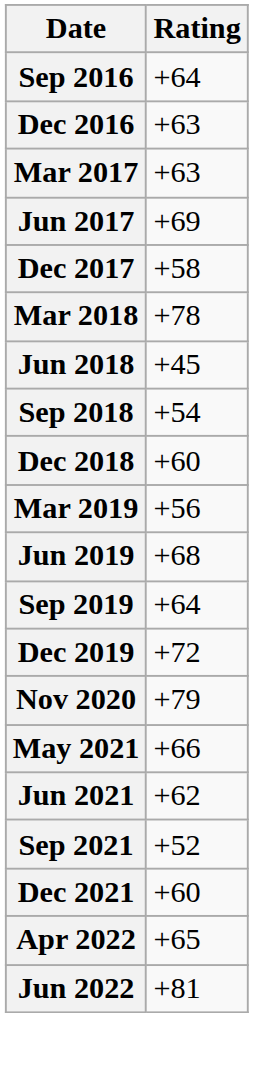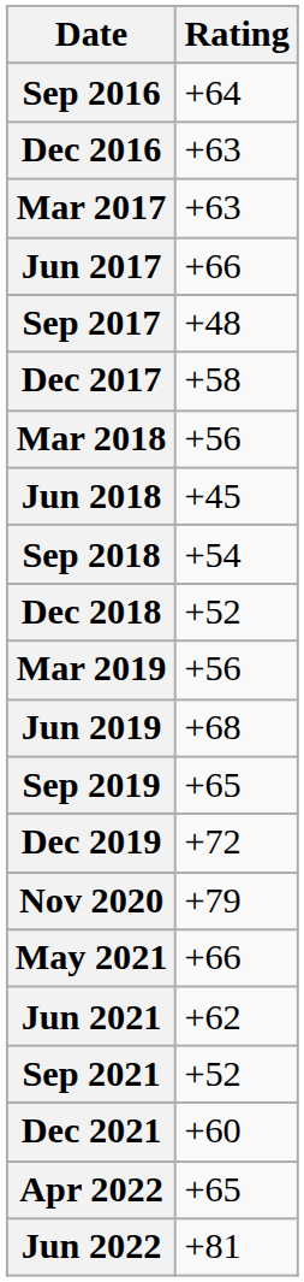 <table class="wikitable sortable plainrowheaders" align="right" style="margin:auto 1em;">
 <tr>
 <th scope="col" class="unsortable">Date</th>
 <th scope="col">Rating</th>
 </tr>
 <tr>
 <th scope="row">Sep 2016</th>
 <td>+64</td>
 </tr>
 <tr>
 <th scope="row">Dec 2016</th>
 <td>+63</td>
 </tr>
 <tr>
 <th scope="row">Mar 2017</th>
 <td>+63</td>
 </tr>
 <tr>
 <th scope="row">Jun 2017</th>
-<td>+69</td>
+<td>+66</td>
+</tr>
+<tr>
+<th scope="row">Sep 2017</th>
+<td>+48</td>
 </tr>
 <tr>
 <th scope="row">Dec 2017</th>
 <td>+58</td>
 </tr>
 <tr>
 <th scope="row">Mar 2018</th>
-<td>+78</td>
+<td>+56</td>
 </tr>
 <tr>
 <th scope="row">Jun 2018</th>
 <td>+45</td>
 </tr>
 <tr>
 <th scope="row">Sep 2018</th>
 <td>+54</td>
 </tr>
 <tr>
 <th scope="row">Dec 2018</th>
-<td>+60</td>
+<td>+52</td>
 </tr>
 <tr>
 <th scope="row">Mar 2019</th>
 <td>+56</td>
 </tr>
 <tr>
 <th scope="row">Jun 2019</th>
 <td>+68</td>
 </tr>
 <tr>
 <th scope="row">Sep 2019</th>
-<td>+64</td>
+<td>+65</td>
 </tr>
 <tr>
 <th scope="row">Dec 2019</th>
 <td>+72</td>
 </tr>
 <tr>
 <th scope="row">Nov 2020</th>
 <td>+79</td>
 </tr>
 <tr>
 <th scope="row">May 2021</th>
 <td>+66</td>
 </tr>
 <tr>
 <th scope="row">Jun 2021</th>
 <td>+62</td>
 </tr>
 <tr>
 <th scope="row">Sep 2021</th>
 <td>+52</td>
 </tr>
 <tr>
 <th scope="row">Dec 2021</th>
 <td>+60</td>
 </tr>
 <tr>
 <th scope="row">Apr 2022</th>
 <td>+65</td>
 </tr>
 <tr>
 <th scope="row">Jun 2022</th>
 <td>+81<br></td>
 </tr>
 </table>
